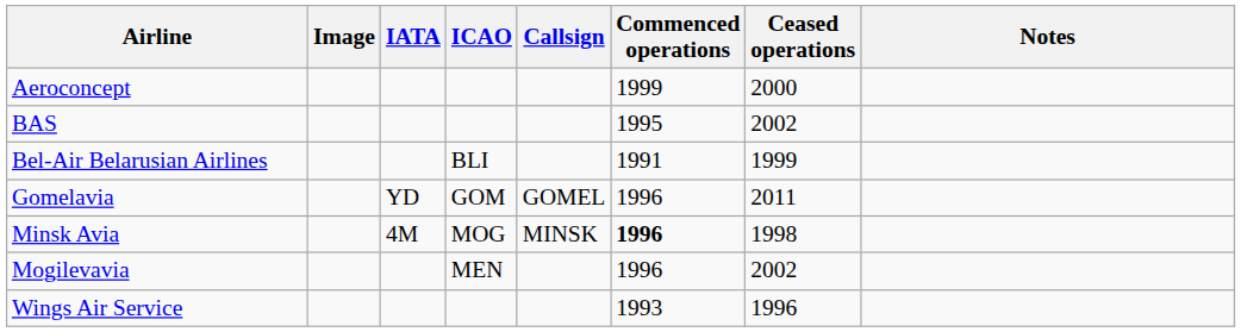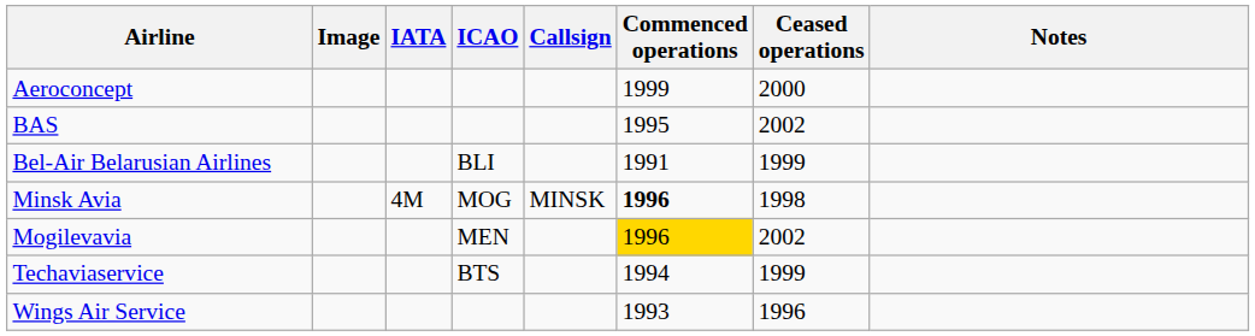 <table class="wikitable sortable" style="border-collapse:collapse; margin:auto;" border="1" cellpadding="3">
 <tr valign="middle">
 <th style="width:200px;">Airline</th>
 <th>Image</th>
 <th><a href='#'>IATA</a></th>
 <th><a href='#'>ICAO</a></th>
 <th><a href='#'>Callsign</a></th>
 <th>Commenced<br>operations</th>
 <th>Ceased<br>operations</th>
 <th style="width:250px;">Notes</th>
 </tr>
 <tr>
 <td><a href='#'>Aeroconcept</a></td>
 <td></td>
 <td></td>
 <td></td>
 <td></td>
 <td>1999</td>
 <td>2000</td>
 <td></td>
 </tr>
 <tr>
 <td><a href='#'>BAS</a></td>
 <td></td>
 <td></td>
 <td></td>
 <td></td>
 <td>1995</td>
 <td>2002</td>
 <td></td>
 </tr>
 <tr>
 <td><a href='#'>Bel-Air Belarusian Airlines</a></td>
 <td></td>
 <td></td>
 <td>BLI</td>
 <td></td>
 <td>1991</td>
 <td>1999</td>
 <td></td>
 </tr>
 <tr>
-<td><a href='#'>Gomelavia</a></td>
-<td></td>
-<td>YD</td>
-<td>GOM</td>
-<td>GOMEL</td>
-<td>1996</td>
-<td>2011</td>
-<td></td>
-</tr>
-<tr>
 <td><a href='#'>Minsk Avia</a></td>
 <td></td>
 <td>4M</td>
 <td>MOG</td>
 <td>MINSK</td>
 <td><strong>1996</strong></td>
 <td>1998</td>
 <td></td>
 </tr>
 <tr>
 <td><a href='#'>Mogilevavia</a></td>
 <td></td>
 <td></td>
 <td>MEN</td>
 <td></td>
-<td>1996</td>
+<td style="background: gold;">1996</td>
 <td>2002</td>
+<td></td>
+</tr>
+<tr>
+<td><a href='#'>Techaviaservice</a></td>
+<td></td>
+<td></td>
+<td>BTS</td>
+<td></td>
+<td>1994</td>
+<td>1999</td>
 <td></td>
 </tr>
 <tr>
 <td><a href='#'>Wings Air Service</a></td>
 <td></td>
 <td></td>
 <td></td>
 <td></td>
 <td>1993</td>
 <td>1996</td>
 <td></td>
 </tr>
 </table>
